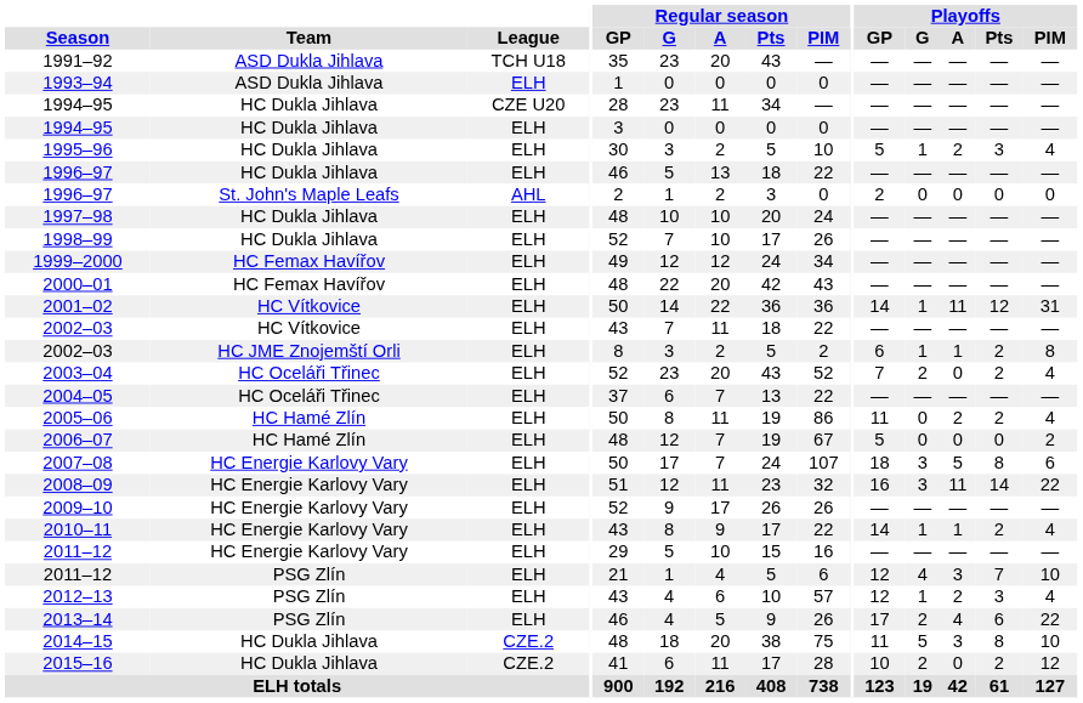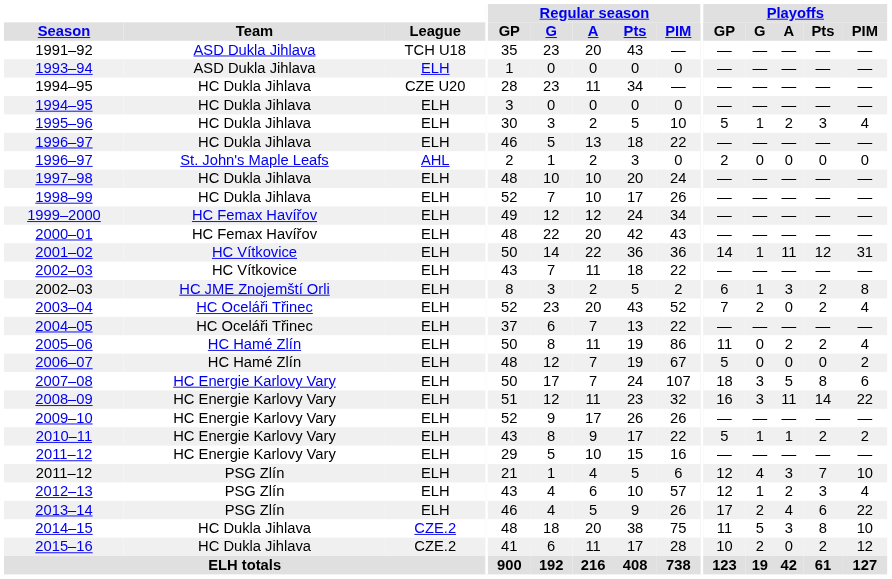 <table border="0" cellpadding="1" cellspacing="0" style="text-align:center; width:60em">
 <tr bgcolor="#e0e0e0">
 <th colspan="3" bgcolor="#ffffff"></th>
 <th rowspan="99" bgcolor="#ffffff"></th>
 <th colspan="5"><a href='#'>Regular season</a></th>
 <th rowspan="99" bgcolor="#ffffff"></th>
 <th colspan="5"><a href='#'>Playoffs</a></th>
 </tr>
 <tr bgcolor="#e0e0e0">
 <th><a href='#'>Season</a></th>
 <th>Team</th>
 <th>League</th>
 <th>GP</th>
 <th><a href='#'>G</a></th>
 <th><a href='#'>A</a></th>
 <th><a href='#'>Pts</a></th>
 <th><a href='#'>PIM</a></th>
 <th>GP</th>
 <th>G</th>
 <th>A</th>
 <th>Pts</th>
 <th>PIM</th>
 </tr>
 <tr>
 <td>1991–92</td>
 <td><a href='#'>ASD Dukla Jihlava</a></td>
 <td>TCH U18</td>
 <td>35</td>
 <td>23</td>
 <td>20</td>
 <td>43</td>
 <td>—</td>
 <td>—</td>
 <td>—</td>
 <td>—</td>
 <td>—</td>
 <td>—</td>
 </tr>
 <tr bgcolor="#f0f0f0">
 <td><a href='#'>1993–94</a></td>
 <td>ASD Dukla Jihlava</td>
 <td><a href='#'>ELH</a></td>
 <td>1</td>
 <td>0</td>
 <td>0</td>
 <td>0</td>
 <td>0</td>
 <td>—</td>
 <td>—</td>
 <td>—</td>
 <td>—</td>
 <td>—</td>
 </tr>
 <tr>
 <td>1994–95</td>
 <td>HC Dukla Jihlava</td>
 <td>CZE U20</td>
 <td>28</td>
 <td>23</td>
 <td>11</td>
 <td>34</td>
 <td>—</td>
 <td>—</td>
 <td>—</td>
 <td>—</td>
 <td>—</td>
 <td>—</td>
 </tr>
 <tr bgcolor="#f0f0f0">
 <td><a href='#'>1994–95</a></td>
 <td>HC Dukla Jihlava</td>
 <td>ELH</td>
 <td>3</td>
 <td>0</td>
 <td>0</td>
 <td>0</td>
 <td>0</td>
 <td>—</td>
 <td>—</td>
 <td>—</td>
 <td>—</td>
 <td>—</td>
 </tr>
 <tr>
 <td><a href='#'>1995–96</a></td>
 <td>HC Dukla Jihlava</td>
 <td>ELH</td>
 <td>30</td>
 <td>3</td>
 <td>2</td>
 <td>5</td>
 <td>10</td>
 <td>5</td>
 <td>1</td>
 <td>2</td>
 <td>3</td>
 <td>4</td>
 </tr>
 <tr bgcolor="#f0f0f0">
 <td><a href='#'>1996–97</a></td>
 <td>HC Dukla Jihlava</td>
 <td>ELH</td>
 <td>46</td>
 <td>5</td>
 <td>13</td>
 <td>18</td>
 <td>22</td>
 <td>—</td>
 <td>—</td>
 <td>—</td>
 <td>—</td>
 <td>—</td>
 </tr>
 <tr>
 <td><a href='#'>1996–97</a></td>
 <td><a href='#'>St. John's Maple Leafs</a></td>
 <td><a href='#'>AHL</a></td>
 <td>2</td>
 <td>1</td>
 <td>2</td>
 <td>3</td>
 <td>0</td>
 <td>2</td>
 <td>0</td>
 <td>0</td>
 <td>0</td>
 <td>0</td>
 </tr>
 <tr bgcolor="#f0f0f0">
 <td><a href='#'>1997–98</a></td>
 <td>HC Dukla Jihlava</td>
 <td>ELH</td>
 <td>48</td>
 <td>10</td>
 <td>10</td>
 <td>20</td>
 <td>24</td>
 <td>—</td>
 <td>—</td>
 <td>—</td>
 <td>—</td>
 <td>—</td>
 </tr>
 <tr>
 <td><a href='#'>1998–99</a></td>
 <td>HC Dukla Jihlava</td>
 <td>ELH</td>
 <td>52</td>
 <td>7</td>
 <td>10</td>
 <td>17</td>
 <td>26</td>
 <td>—</td>
 <td>—</td>
 <td>—</td>
 <td>—</td>
 <td>—</td>
 </tr>
 <tr bgcolor="#f0f0f0">
 <td><a href='#'>1999–2000</a></td>
 <td><a href='#'>HC Femax Havířov</a></td>
 <td>ELH</td>
 <td>49</td>
 <td>12</td>
 <td>12</td>
 <td>24</td>
 <td>34</td>
 <td>—</td>
 <td>—</td>
 <td>—</td>
 <td>—</td>
 <td>—</td>
 </tr>
 <tr>
 <td><a href='#'>2000–01</a></td>
 <td>HC Femax Havířov</td>
 <td>ELH</td>
 <td>48</td>
 <td>22</td>
 <td>20</td>
 <td>42</td>
 <td>43</td>
 <td>—</td>
 <td>—</td>
 <td>—</td>
 <td>—</td>
 <td>—</td>
 </tr>
 <tr bgcolor="#f0f0f0">
 <td><a href='#'>2001–02</a></td>
 <td><a href='#'>HC Vítkovice</a></td>
 <td>ELH</td>
 <td>50</td>
 <td>14</td>
 <td>22</td>
 <td>36</td>
 <td>36</td>
 <td>14</td>
 <td>1</td>
 <td>11</td>
 <td>12</td>
 <td>31</td>
 </tr>
 <tr>
 <td><a href='#'>2002–03</a></td>
 <td>HC Vítkovice</td>
 <td>ELH</td>
 <td>43</td>
 <td>7</td>
 <td>11</td>
 <td>18</td>
 <td>22</td>
 <td>—</td>
 <td>—</td>
 <td>—</td>
 <td>—</td>
 <td>—</td>
 </tr>
 <tr bgcolor="#f0f0f0">
 <td>2002–03</td>
 <td><a href='#'>HC JME Znojemští Orli</a></td>
 <td>ELH</td>
 <td>8</td>
 <td>3</td>
 <td>2</td>
 <td>5</td>
 <td>2</td>
 <td>6</td>
 <td>1</td>
-<td>1</td>
+<td>3</td>
 <td>2</td>
 <td>8</td>
 </tr>
 <tr>
 <td><a href='#'>2003–04</a></td>
 <td><a href='#'>HC Oceláři Třinec</a></td>
 <td>ELH</td>
 <td>52</td>
 <td>23</td>
 <td>20</td>
 <td>43</td>
 <td>52</td>
 <td>7</td>
 <td>2</td>
 <td>0</td>
 <td>2</td>
 <td>4</td>
 </tr>
 <tr bgcolor="#f0f0f0">
 <td><a href='#'>2004–05</a></td>
 <td>HC Oceláři Třinec</td>
 <td>ELH</td>
 <td>37</td>
 <td>6</td>
 <td>7</td>
 <td>13</td>
 <td>22</td>
 <td>—</td>
 <td>—</td>
 <td>—</td>
 <td>—</td>
 <td>—</td>
 </tr>
 <tr>
 <td><a href='#'>2005–06</a></td>
 <td><a href='#'>HC Hamé Zlín</a></td>
 <td>ELH</td>
 <td>50</td>
 <td>8</td>
 <td>11</td>
 <td>19</td>
 <td>86</td>
 <td>11</td>
 <td>0</td>
 <td>2</td>
 <td>2</td>
 <td>4</td>
 </tr>
 <tr bgcolor="#f0f0f0">
 <td><a href='#'>2006–07</a></td>
 <td>HC Hamé Zlín</td>
 <td>ELH</td>
 <td>48</td>
 <td>12</td>
 <td>7</td>
 <td>19</td>
 <td>67</td>
 <td>5</td>
 <td>0</td>
 <td>0</td>
 <td>0</td>
 <td>2</td>
 </tr>
 <tr>
 <td><a href='#'>2007–08</a></td>
 <td><a href='#'>HC Energie Karlovy Vary</a></td>
 <td>ELH</td>
 <td>50</td>
 <td>17</td>
 <td>7</td>
 <td>24</td>
 <td>107</td>
 <td>18</td>
 <td>3</td>
 <td>5</td>
 <td>8</td>
 <td>6</td>
 </tr>
 <tr bgcolor="#f0f0f0">
 <td><a href='#'>2008–09</a></td>
 <td>HC Energie Karlovy Vary</td>
 <td>ELH</td>
 <td>51</td>
 <td>12</td>
 <td>11</td>
 <td>23</td>
 <td>32</td>
 <td>16</td>
 <td>3</td>
 <td>11</td>
 <td>14</td>
 <td>22</td>
 </tr>
 <tr>
 <td><a href='#'>2009–10</a></td>
 <td>HC Energie Karlovy Vary</td>
 <td>ELH</td>
 <td>52</td>
 <td>9</td>
 <td>17</td>
 <td>26</td>
 <td>26</td>
 <td>—</td>
 <td>—</td>
 <td>—</td>
 <td>—</td>
 <td>—</td>
 </tr>
 <tr bgcolor="#f0f0f0">
 <td><a href='#'>2010–11</a></td>
 <td>HC Energie Karlovy Vary</td>
 <td>ELH</td>
 <td>43</td>
 <td>8</td>
 <td>9</td>
 <td>17</td>
 <td>22</td>
-<td>14</td>
+<td>5</td>
 <td>1</td>
 <td>1</td>
 <td>2</td>
-<td>4</td>
+<td>2</td>
 </tr>
 <tr>
 <td><a href='#'>2011–12</a></td>
 <td>HC Energie Karlovy Vary</td>
 <td>ELH</td>
 <td>29</td>
 <td>5</td>
 <td>10</td>
 <td>15</td>
 <td>16</td>
 <td>—</td>
 <td>—</td>
 <td>—</td>
 <td>—</td>
 <td>—</td>
 </tr>
 <tr bgcolor="#f0f0f0">
 <td>2011–12</td>
 <td>PSG Zlín</td>
 <td>ELH</td>
 <td>21</td>
 <td>1</td>
 <td>4</td>
 <td>5</td>
 <td>6</td>
 <td>12</td>
 <td>4</td>
 <td>3</td>
 <td>7</td>
 <td>10</td>
 </tr>
 <tr>
 <td><a href='#'>2012–13</a></td>
 <td>PSG Zlín</td>
 <td>ELH</td>
 <td>43</td>
 <td>4</td>
 <td>6</td>
 <td>10</td>
 <td>57</td>
 <td>12</td>
 <td>1</td>
 <td>2</td>
 <td>3</td>
 <td>4</td>
 </tr>
 <tr bgcolor="#f0f0f0">
 <td><a href='#'>2013–14</a></td>
 <td>PSG Zlín</td>
 <td>ELH</td>
 <td>46</td>
 <td>4</td>
 <td>5</td>
 <td>9</td>
 <td>26</td>
 <td>17</td>
 <td>2</td>
 <td>4</td>
 <td>6</td>
 <td>22</td>
 </tr>
 <tr>
 <td><a href='#'>2014–15</a></td>
 <td>HC Dukla Jihlava</td>
 <td><a href='#'>CZE.2</a></td>
 <td>48</td>
 <td>18</td>
 <td>20</td>
 <td>38</td>
 <td>75</td>
 <td>11</td>
 <td>5</td>
 <td>3</td>
 <td>8</td>
 <td>10</td>
 </tr>
 <tr bgcolor="#f0f0f0">
 <td><a href='#'>2015–16</a></td>
 <td>HC Dukla Jihlava</td>
 <td>CZE.2</td>
 <td>41</td>
 <td>6</td>
 <td>11</td>
 <td>17</td>
 <td>28</td>
 <td>10</td>
 <td>2</td>
 <td>0</td>
 <td>2</td>
 <td>12</td>
 </tr>
 <tr bgcolor="#e0e0e0">
 <th colspan="3">ELH totals</th>
 <th>900</th>
 <th>192</th>
 <th>216</th>
 <th>408</th>
 <th>738</th>
 <th>123</th>
 <th>19</th>
 <th>42</th>
 <th>61</th>
 <th>127</th>
 </tr>
 </table>
